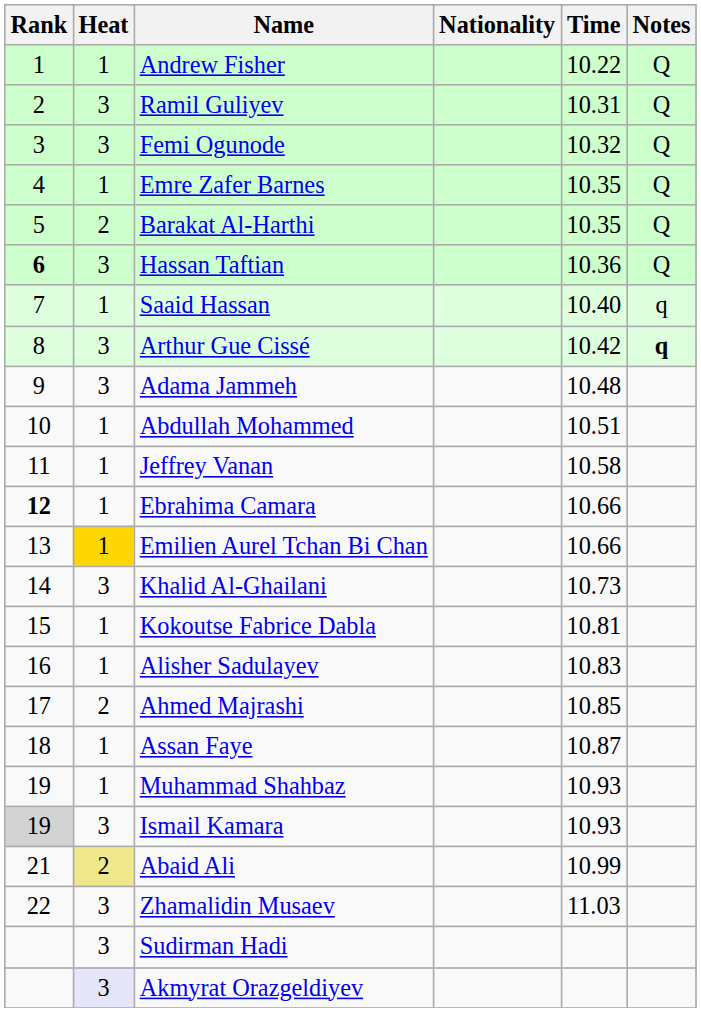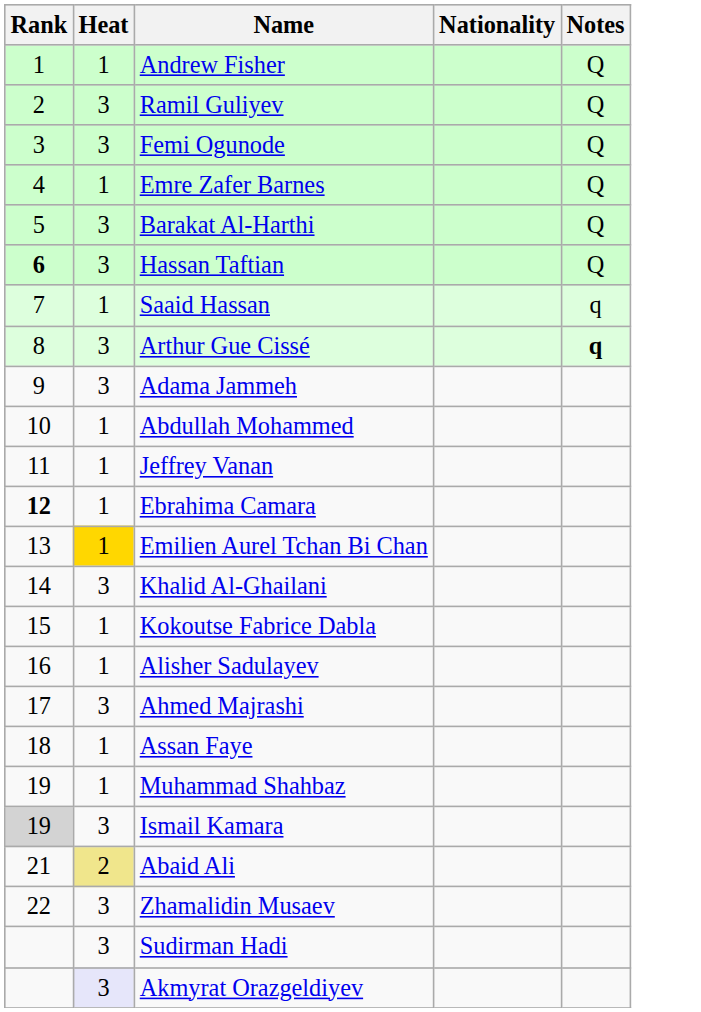 <table class="wikitable sortable" style="text-align:center;font-size:95%">
 <tr>
 <th>Rank</th>
 <th>Heat</th>
 <th>Name</th>
 <th>Nationality</th>
-<th>Time</th>
 <th>Notes</th>
 </tr>
 <tr bgcolor=ccffcc>
 <td>1</td>
 <td>1</td>
 <td align=left><a href='#'>Andrew Fisher</a></td>
 <td align=left></td>
-<td>10.22</td>
 <td>Q</td>
 </tr>
 <tr bgcolor=ccffcc>
 <td>2</td>
 <td>3</td>
 <td align=left><a href='#'>Ramil Guliyev</a></td>
 <td align=left></td>
-<td>10.31</td>
 <td>Q</td>
 </tr>
 <tr bgcolor=ccffcc>
 <td>3</td>
 <td>3</td>
 <td align=left><a href='#'>Femi Ogunode</a></td>
 <td align=left></td>
-<td>10.32</td>
 <td>Q</td>
 </tr>
 <tr bgcolor=ccffcc>
 <td>4</td>
 <td>1</td>
 <td align=left><a href='#'>Emre Zafer Barnes</a></td>
 <td align=left></td>
-<td>10.35</td>
 <td>Q</td>
 </tr>
 <tr bgcolor=ccffcc>
 <td>5</td>
-<td>2</td>
+<td>3</td>
 <td align=left><a href='#'>Barakat Al-Harthi</a></td>
 <td align=left></td>
-<td>10.35</td>
 <td>Q</td>
 </tr>
 <tr bgcolor=ccffcc>
 <td><strong>6</strong></td>
 <td>3</td>
 <td align=left><a href='#'>Hassan Taftian</a></td>
 <td align=left></td>
-<td>10.36</td>
 <td>Q</td>
 </tr>
 <tr bgcolor=ddffdd>
 <td>7</td>
 <td>1</td>
 <td align=left><a href='#'>Saaid Hassan</a></td>
 <td align=left></td>
-<td>10.40</td>
 <td>q</td>
 </tr>
 <tr bgcolor=ddffdd>
 <td>8</td>
 <td>3</td>
 <td align=left><a href='#'>Arthur Gue Cissé</a></td>
 <td align=left></td>
-<td>10.42</td>
 <td><strong>q</strong></td>
 </tr>
 <tr>
 <td>9</td>
 <td>3</td>
 <td align=left><a href='#'>Adama Jammeh</a></td>
 <td align=left></td>
-<td>10.48</td>
 <td></td>
 </tr>
 <tr>
 <td>10</td>
 <td>1</td>
 <td align=left><a href='#'>Abdullah Mohammed</a></td>
 <td align=left></td>
-<td>10.51</td>
 <td></td>
 </tr>
 <tr>
 <td>11</td>
 <td>1</td>
 <td align=left><a href='#'>Jeffrey Vanan</a></td>
 <td align=left></td>
-<td>10.58</td>
 <td></td>
 </tr>
 <tr>
 <td><strong>12</strong></td>
 <td>1</td>
 <td align=left><a href='#'>Ebrahima Camara</a></td>
 <td align=left></td>
-<td>10.66</td>
 <td></td>
 </tr>
 <tr>
 <td>13</td>
 <td style="background: gold;">1</td>
 <td align=left><a href='#'>Emilien Aurel Tchan Bi Chan</a></td>
 <td align=left></td>
-<td>10.66</td>
 <td></td>
 </tr>
 <tr>
 <td>14</td>
 <td>3</td>
 <td align=left><a href='#'>Khalid Al-Ghailani</a></td>
 <td align=left></td>
-<td>10.73</td>
 <td></td>
 </tr>
 <tr>
 <td>15</td>
 <td>1</td>
 <td align=left><a href='#'>Kokoutse Fabrice Dabla</a></td>
 <td align=left></td>
-<td>10.81</td>
 <td></td>
 </tr>
 <tr>
 <td>16</td>
 <td>1</td>
 <td align=left><a href='#'>Alisher Sadulayev</a></td>
 <td align=left></td>
-<td>10.83</td>
 <td></td>
 </tr>
 <tr>
 <td>17</td>
-<td>2</td>
+<td>3</td>
 <td align=left><a href='#'>Ahmed Majrashi</a></td>
 <td align=left></td>
-<td>10.85</td>
 <td></td>
 </tr>
 <tr>
 <td>18</td>
 <td>1</td>
 <td align=left><a href='#'>Assan Faye</a></td>
 <td align=left></td>
-<td>10.87</td>
 <td></td>
 </tr>
 <tr>
 <td>19</td>
 <td>1</td>
 <td align=left><a href='#'>Muhammad Shahbaz</a></td>
 <td align=left></td>
-<td>10.93</td>
 <td></td>
 </tr>
 <tr>
 <td style="background: lightgrey;">19</td>
 <td>3</td>
 <td align=left><a href='#'>Ismail Kamara</a></td>
 <td align=left></td>
-<td>10.93</td>
 <td></td>
 </tr>
 <tr>
 <td>21</td>
 <td style="background: khaki;">2</td>
 <td align=left><a href='#'>Abaid Ali</a></td>
 <td align=left></td>
-<td>10.99</td>
 <td></td>
 </tr>
 <tr>
 <td>22</td>
 <td>3</td>
 <td align=left><a href='#'>Zhamalidin Musaev</a></td>
 <td align=left></td>
-<td>11.03</td>
 <td></td>
 </tr>
 <tr>
 <td></td>
 <td>3</td>
 <td align=left><a href='#'>Sudirman Hadi</a></td>
 <td align=left></td>
 <td></td>
-<td></td>
 </tr>
 <tr>
 <td></td>
 <td style="background: lavender;">3</td>
 <td align=left><a href='#'>Akmyrat Orazgeldiyev</a></td>
 <td align=left></td>
 <td></td>
-<td></td>
 </tr>
 </table>
